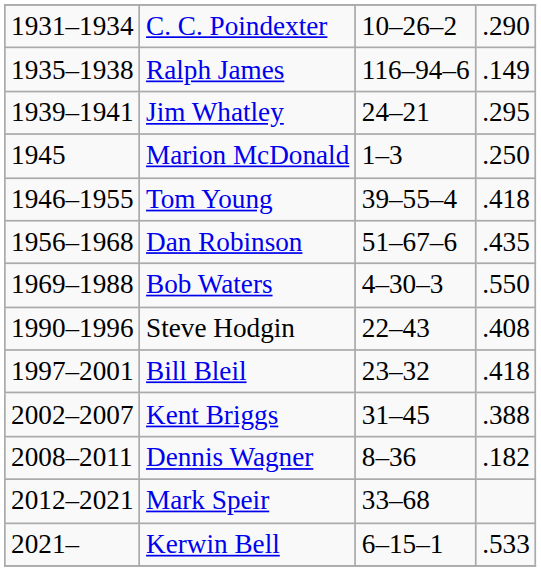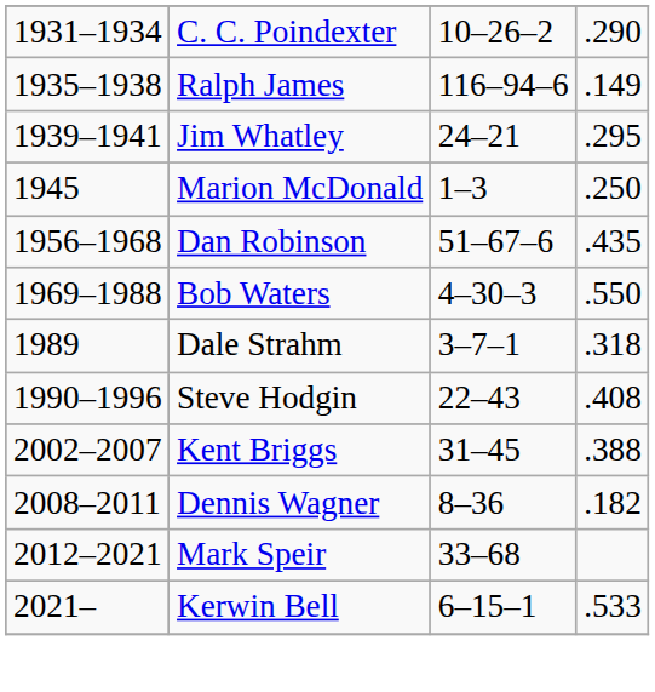 <table class="wikitable">
 <tr>
 </tr>
 <tr>
 <td>1931–1934</td>
 <td><a href='#'>C. C. Poindexter</a></td>
 <td>10–26–2</td>
 <td>.290</td>
 </tr>
 <tr>
 <td>1935–1938</td>
 <td><a href='#'>Ralph James</a></td>
 <td>116–94–6</td>
 <td>.149</td>
 </tr>
 <tr>
 <td>1939–1941</td>
 <td><a href='#'>Jim Whatley</a></td>
 <td>24–21</td>
 <td>.295</td>
 </tr>
 <tr>
 <td>1945</td>
 <td><a href='#'>Marion McDonald</a></td>
 <td>1–3</td>
 <td>.250</td>
 </tr>
 <tr>
-<td>1946–1955</td>
-<td><a href='#'>Tom Young</a></td>
-<td>39–55–4</td>
-<td>.418</td>
-</tr>
-<tr>
 <td>1956–1968</td>
 <td><a href='#'>Dan Robinson</a></td>
 <td>51–67–6</td>
 <td>.435</td>
 </tr>
 <tr>
 <td>1969–1988</td>
 <td><a href='#'>Bob Waters</a></td>
 <td>4–30–3</td>
 <td>.550</td>
 </tr>
 <tr>
+<td>1989</td>
+<td>Dale Strahm</td>
+<td>3–7–1</td>
+<td>.318</td>
+</tr>
+<tr>
 <td>1990–1996</td>
 <td>Steve Hodgin</td>
 <td>22–43</td>
 <td>.408</td>
-</tr>
-<tr>
-<td>1997–2001</td>
-<td><a href='#'>Bill Bleil</a></td>
-<td>23–32</td>
-<td>.418</td>
 </tr>
 <tr>
 <td>2002–2007</td>
 <td><a href='#'>Kent Briggs</a></td>
 <td>31–45</td>
 <td>.388</td>
 </tr>
 <tr>
 <td>2008–2011</td>
 <td><a href='#'>Dennis Wagner</a></td>
 <td>8–36</td>
 <td>.182</td>
 </tr>
 <tr>
 <td>2012–2021</td>
 <td><a href='#'>Mark Speir</a></td>
 <td>33–68</td>
 <td></td>
 </tr>
 <tr>
 <td>2021–</td>
 <td><a href='#'>Kerwin Bell</a></td>
 <td>6–15–1</td>
 <td>.533</td>
 </tr>
 <tr>
 </tr>
 </table>
